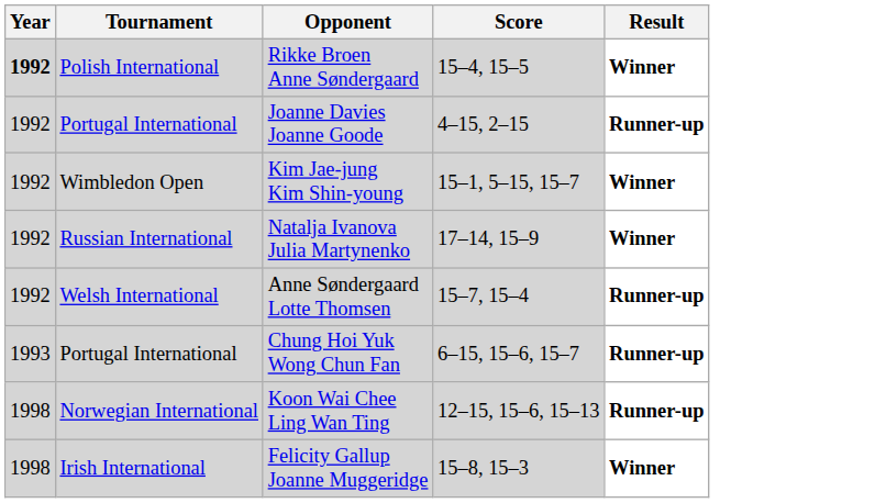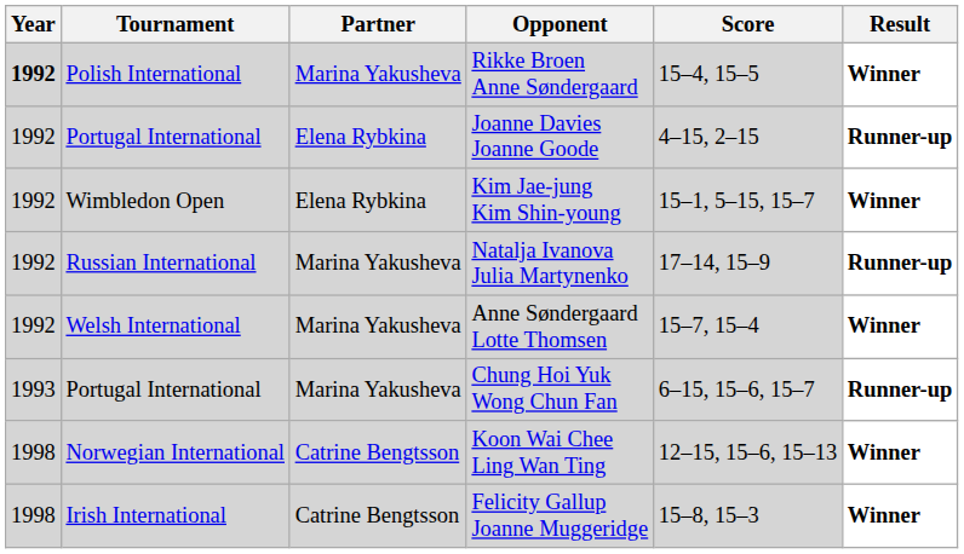 <table class="sortable wikitable" style="font-size: 90%">
 <tr>
 <th>Year</th>
 <th>Tournament</th>
+<th>Partner</th>
 <th>Opponent</th>
 <th>Score</th>
 <th>Result</th>
 </tr>
 <tr style="background:#D5D5D5">
 <td align="center"><strong>1992</strong></td>
 <td align="left"><a href='#'>Polish International</a></td>
+<td align="left"> <a href='#'>Marina Yakusheva</a></td>
 <td align="left"> <a href='#'>Rikke Broen</a><br> <a href='#'>Anne Søndergaard</a></td>
 <td align="left">15–4, 15–5</td>
 <td style="text-align:left; background:white"> <strong>Winner</strong></td>
 </tr>
 <tr style="background:#D5D5D5">
 <td align="center">1992</td>
 <td align="left"><a href='#'>Portugal International</a></td>
+<td align="left"> <a href='#'>Elena Rybkina</a></td>
 <td align="left"> <a href='#'>Joanne Davies</a><br> <a href='#'>Joanne Goode</a></td>
 <td align="left">4–15, 2–15</td>
 <td style="text-align:left; background:white"> <strong>Runner-up</strong></td>
 </tr>
 <tr style="background:#D5D5D5">
 <td align="center">1992</td>
 <td align="left">Wimbledon Open</td>
+<td align="left"> Elena Rybkina</td>
 <td align="left"> <a href='#'>Kim Jae-jung</a><br> <a href='#'>Kim Shin-young</a></td>
 <td align="left">15–1, 5–15, 15–7</td>
 <td style="text-align:left; background:white"> <strong>Winner</strong></td>
 </tr>
 <tr style="background:#D5D5D5">
 <td align="center">1992</td>
 <td align="left"><a href='#'>Russian International</a></td>
+<td align="left"> Marina Yakusheva</td>
 <td align="left"> <a href='#'>Natalja Ivanova</a><br> <a href='#'>Julia Martynenko</a></td>
 <td align="left">17–14, 15–9</td>
-<td style="text-align:left; background:white"> <strong>Winner</strong></td>
+<td style="text-align:left; background:white"> <strong>Runner-up</strong></td>
 </tr>
 <tr style="background:#D5D5D5">
 <td align="center">1992</td>
 <td align="left"><a href='#'>Welsh International</a></td>
+<td align="left"> Marina Yakusheva</td>
 <td align="left"> Anne Søndergaard<br> <a href='#'>Lotte Thomsen</a></td>
 <td align="left">15–7, 15–4</td>
-<td style="text-align:left; background:white"> <strong>Runner-up</strong></td>
+<td style="text-align:left; background:white"> <strong>Winner</strong></td>
 </tr>
 <tr style="background:#D5D5D5">
 <td align="center">1993</td>
 <td align="left">Portugal International</td>
+<td align="left"> Marina Yakusheva</td>
 <td align="left"> <a href='#'>Chung Hoi Yuk</a><br> <a href='#'>Wong Chun Fan</a></td>
 <td align="left">6–15, 15–6, 15–7</td>
 <td style="text-align:left; background:white"> <strong>Runner-up</strong></td>
 </tr>
 <tr style="background:#D5D5D5">
 <td align="center">1998</td>
 <td align="left"><a href='#'>Norwegian International</a></td>
+<td align="left"> <a href='#'>Catrine Bengtsson</a></td>
 <td align="left"> <a href='#'>Koon Wai Chee</a><br> <a href='#'>Ling Wan Ting</a></td>
 <td align="left">12–15, 15–6, 15–13</td>
-<td style="text-align:left; background:white"> <strong>Runner-up</strong></td>
+<td style="text-align:left; background:white"> <strong>Winner</strong></td>
 </tr>
 <tr style="background:#D5D5D5">
 <td align="center">1998</td>
 <td align="left"><a href='#'>Irish International</a></td>
+<td align="left"> Catrine Bengtsson</td>
 <td align="left"> <a href='#'>Felicity Gallup</a><br> <a href='#'>Joanne Muggeridge</a></td>
 <td align="left">15–8, 15–3</td>
 <td style="text-align:left; background:white"> <strong>Winner</strong></td>
 </tr>
 </table>
